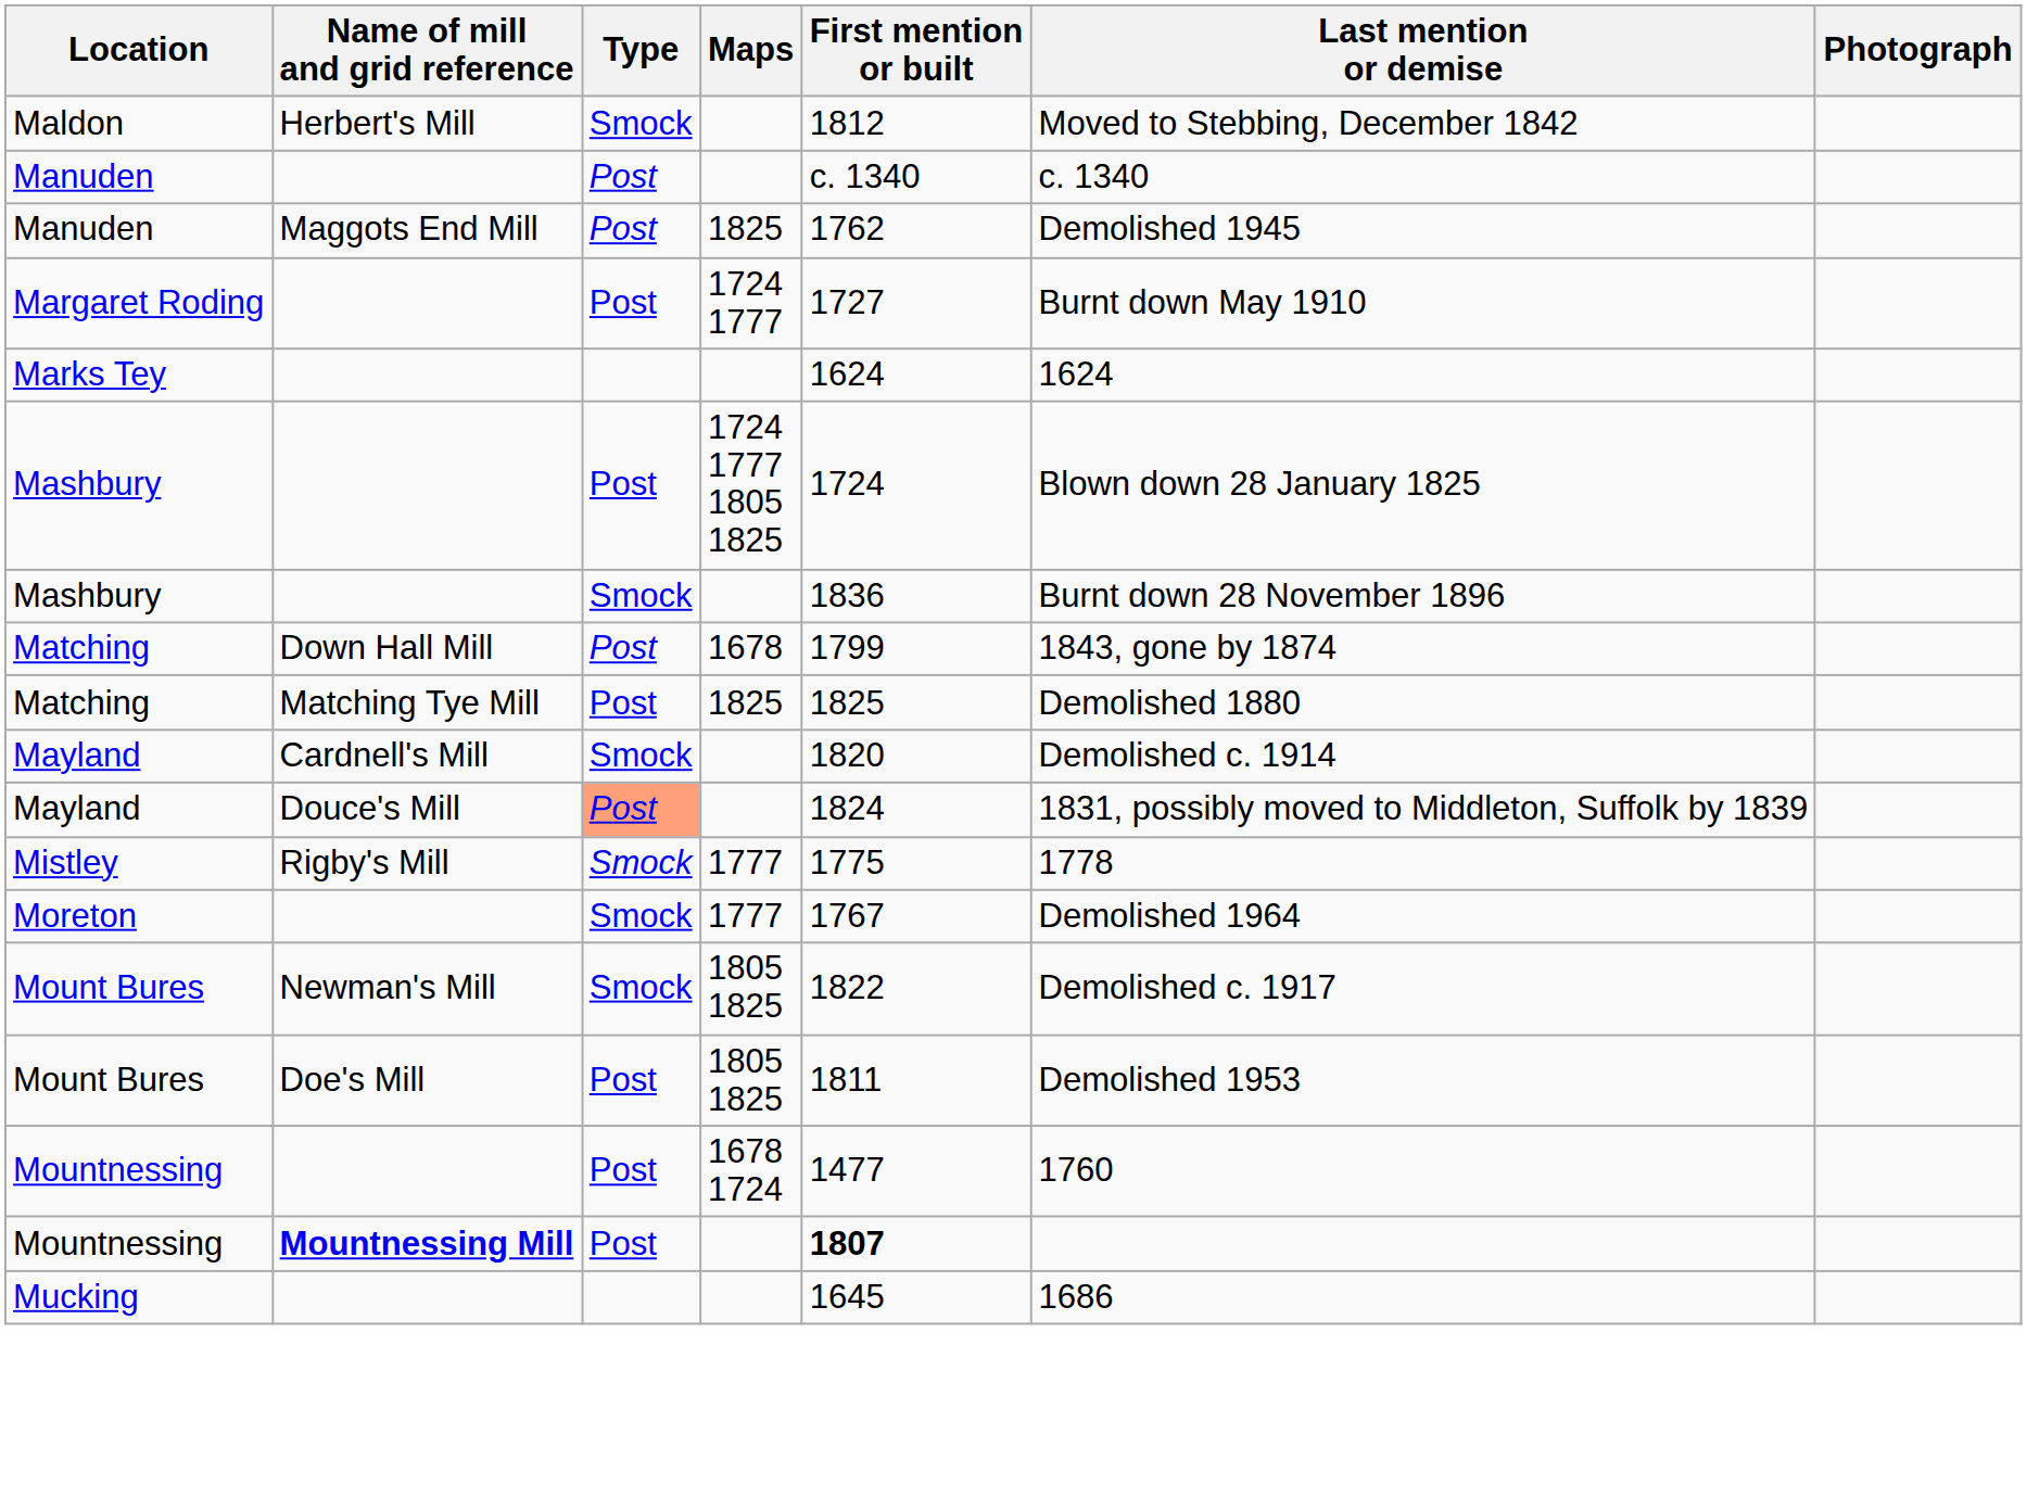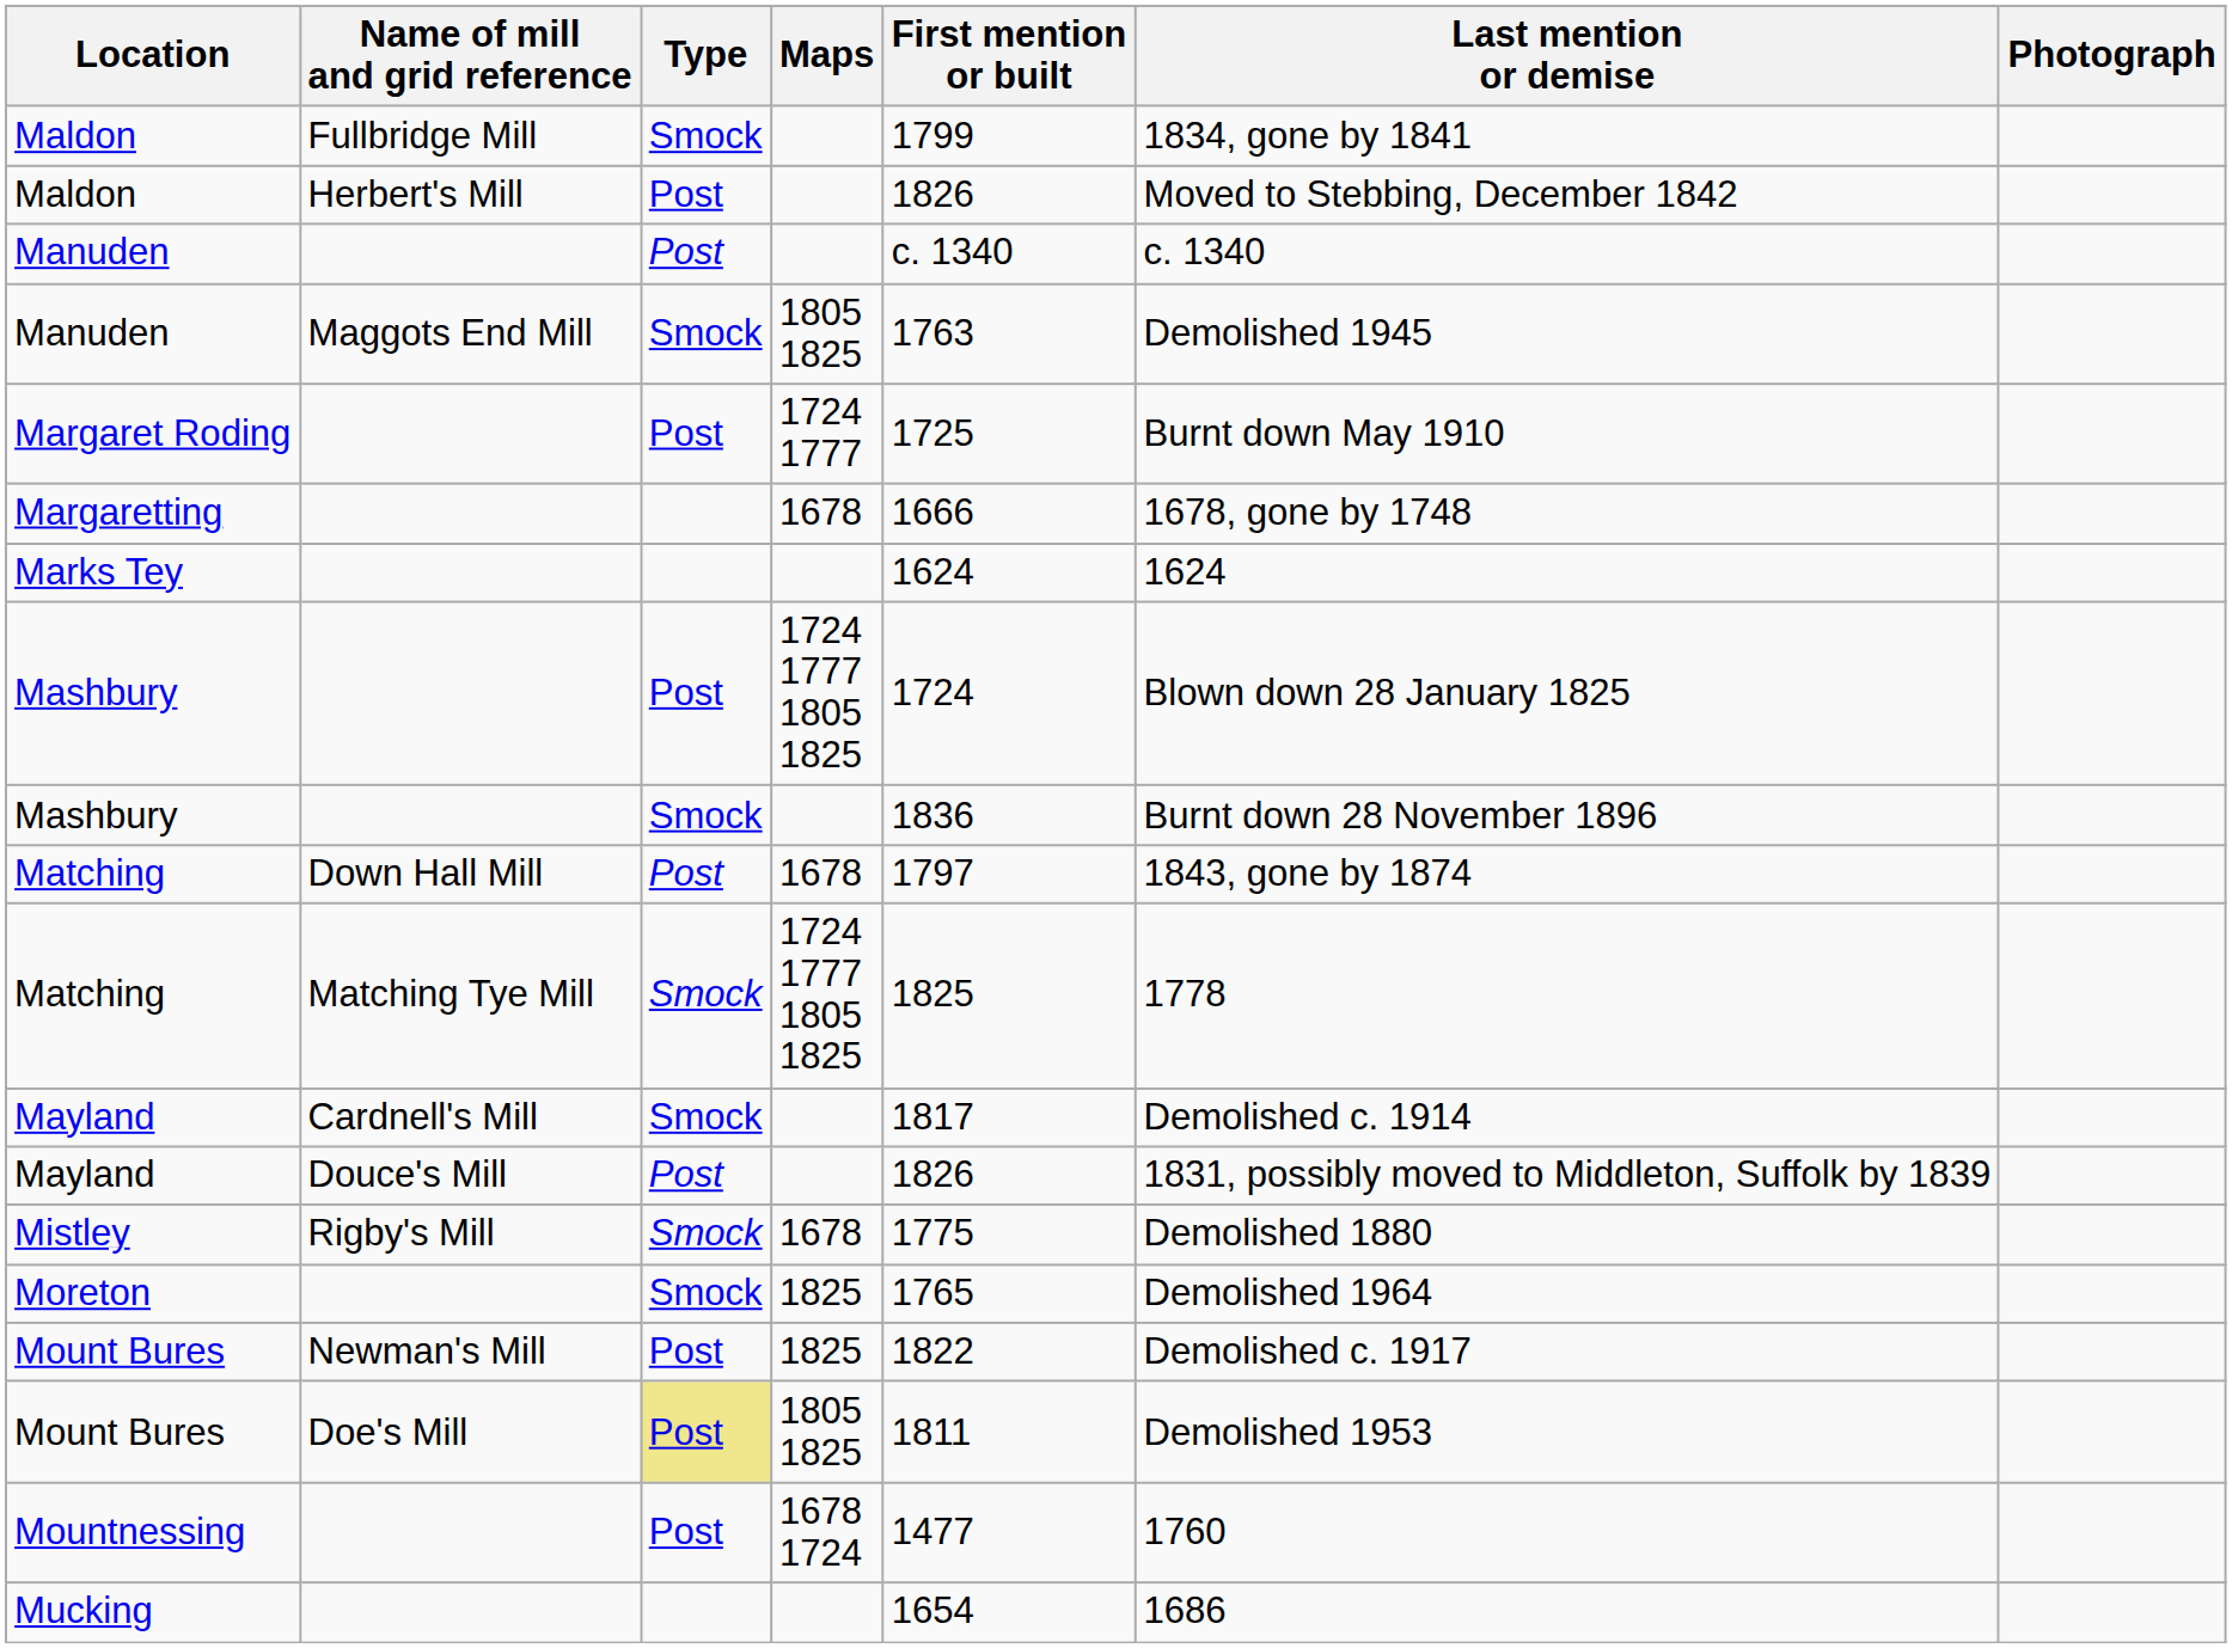 <table class="wikitable">
 <tr>
 <th>Location</th>
 <th>Name of mill<br>and grid reference</th>
 <th>Type</th>
 <th>Maps</th>
 <th>First mention<br>or built</th>
 <th>Last mention<br> or demise</th>
 <th>Photograph</th>
 </tr>
 <tr>
+<td><a href='#'>Maldon</a></td>
+<td>Fullbridge Mill<br></td>
+<td><a href='#'>Smock</a></td>
+<td></td>
+<td>1799</td>
+<td>1834, gone by 1841</td>
+<td></td>
+</tr>
+<tr>
 <td>Maldon</td>
 <td>Herbert's Mill<br></td>
-<td><a href='#'>Smock</a></td>
+<td><a href='#'>Post</a></td>
 <td></td>
-<td>1812</td>
+<td>1826</td>
 <td>Moved to Stebbing, December 1842</td>
 <td></td>
 </tr>
 <tr>
 <td><a href='#'>Manuden</a></td>
 <td></td>
 <td><em><a href='#'>Post</a></em></td>
 <td></td>
 <td>c. 1340</td>
 <td>c. 1340</td>
 <td></td>
 </tr>
 <tr>
 <td>Manuden</td>
 <td>Maggots End Mill<br></td>
-<td><em><a href='#'>Post</a></em></td>
-<td>1825</td>
-<td>1762</td>
+<td><a href='#'>Smock</a></td>
+<td>1805<br>1825</td>
+<td>1763</td>
 <td>Demolished 1945</td>
 <td></td>
 </tr>
 <tr>
 <td><a href='#'>Margaret Roding</a></td>
 <td></td>
 <td><a href='#'>Post</a></td>
 <td>1724<br>1777</td>
-<td>1727</td>
+<td>1725</td>
 <td>Burnt down May 1910</td>
+<td></td>
+</tr>
+<tr>
+<td><a href='#'>Margaretting</a></td>
+<td></td>
+<td></td>
+<td>1678</td>
+<td>1666</td>
+<td>1678, gone by 1748</td>
 <td></td>
 </tr>
 <tr>
 <td><a href='#'>Marks Tey</a></td>
 <td></td>
 <td></td>
 <td></td>
 <td>1624</td>
 <td>1624</td>
 <td></td>
 </tr>
 <tr>
 <td><a href='#'>Mashbury</a></td>
 <td></td>
 <td><a href='#'>Post</a></td>
 <td>1724<br>1777<br>1805<br>1825</td>
 <td>1724</td>
 <td>Blown down 28 January 1825</td>
 <td></td>
 </tr>
 <tr>
 <td>Mashbury</td>
 <td></td>
 <td><a href='#'>Smock</a></td>
 <td></td>
 <td>1836</td>
 <td>Burnt down 28 November 1896<br></td>
 <td></td>
 </tr>
 <tr>
 <td><a href='#'>Matching</a></td>
 <td>Down Hall Mill<br></td>
 <td><em><a href='#'>Post</a></em></td>
 <td>1678</td>
-<td>1799</td>
+<td>1797</td>
 <td>1843, gone by 1874</td>
 <td></td>
 </tr>
 <tr>
 <td>Matching</td>
 <td>Matching Tye Mill<br></td>
-<td><a href='#'>Post</a></td>
+<td><em><a href='#'>Smock</a></em></td>
+<td>1724<br>1777<br>1805<br>1825</td>
 <td>1825</td>
-<td>1825</td>
-<td>Demolished 1880<br></td>
+<td>1778</td>
 <td></td>
 </tr>
 <tr>
 <td><a href='#'>Mayland</a></td>
 <td>Cardnell's Mill<br></td>
 <td><a href='#'>Smock</a></td>
 <td></td>
-<td>1820</td>
+<td>1817</td>
 <td>Demolished c. 1914</td>
 <td></td>
 </tr>
 <tr>
 <td>Mayland</td>
 <td>Douce's Mill<br></td>
-<td style="background: lightsalmon;"><em><a href='#'>Post</a></em></td>
+<td><em><a href='#'>Post</a></em></td>
 <td></td>
-<td>1824</td>
+<td>1826</td>
 <td>1831, possibly moved to Middleton, Suffolk by 1839</td>
 <td></td>
 </tr>
 <tr>
 <td><a href='#'>Mistley</a></td>
 <td>Rigby's Mill<br></td>
 <td><em><a href='#'>Smock</a></em></td>
-<td>1777</td>
+<td>1678</td>
 <td>1775</td>
-<td>1778</td>
+<td>Demolished 1880<br></td>
 <td></td>
 </tr>
 <tr>
 <td><a href='#'>Moreton</a></td>
 <td></td>
 <td><a href='#'>Smock</a></td>
-<td>1777</td>
-<td>1767</td>
+<td>1825</td>
+<td>1765</td>
 <td>Demolished 1964</td>
 <td></td>
 </tr>
 <tr>
 <td><a href='#'>Mount Bures</a></td>
 <td>Newman's Mill <br></td>
-<td><a href='#'>Smock</a></td>
-<td>1805<br>1825</td>
+<td><a href='#'>Post</a></td>
+<td>1825</td>
 <td>1822</td>
 <td>Demolished c. 1917</td>
 <td></td>
 </tr>
 <tr>
 <td>Mount Bures</td>
 <td>Doe's Mill <br></td>
-<td><a href='#'>Post</a></td>
+<td style="background: khaki;"><a href='#'>Post</a></td>
 <td>1805<br>1825</td>
 <td>1811</td>
 <td>Demolished 1953</td>
 <td></td>
 </tr>
 <tr>
 <td><a href='#'>Mountnessing</a></td>
 <td></td>
 <td><a href='#'>Post</a></td>
 <td>1678<br>1724</td>
 <td>1477</td>
 <td>1760</td>
 <td></td>
 </tr>
 <tr>
-<td>Mountnessing</td>
-<td><strong><a href='#'>Mountnessing Mill</a></strong><br></td>
-<td><a href='#'>Post</a></td>
-<td></td>
-<td><strong>1807</strong></td>
-<td></td>
-<td></td>
-</tr>
-<tr>
 <td><a href='#'>Mucking</a></td>
 <td></td>
 <td></td>
 <td></td>
-<td>1645</td>
+<td>1654</td>
 <td>1686</td>
 <td></td>
 </tr>
 </table>
